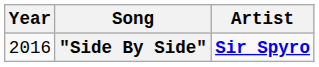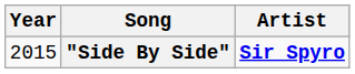 <table class="wikitable plainrowheaders" style="text-align:center;">
 <tr>
 <th scope="col">Year</th>
 <th scope="col">Song</th>
 <th scope="col">Artist</th>
 </tr>
 <tr>
-<td>2016</td>
+<td>2015</td>
 <th scope="row">"Side By Side"</th>
 <td><strong><a href='#'>Sir Spyro</a></strong></td>
 </tr>
 </table>
